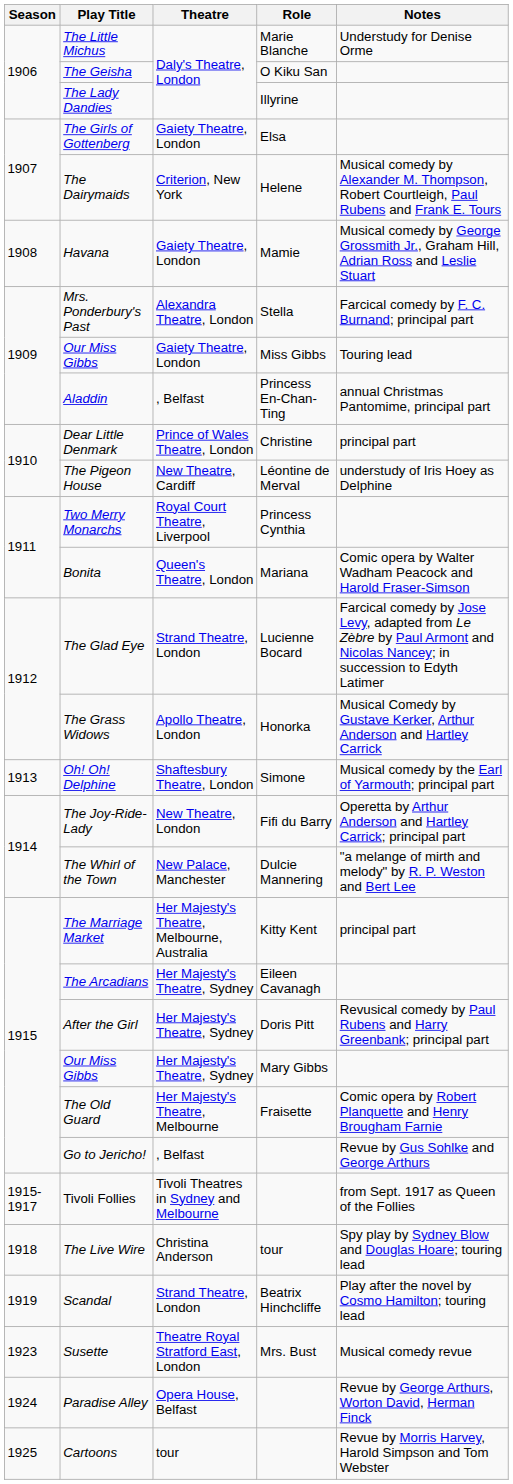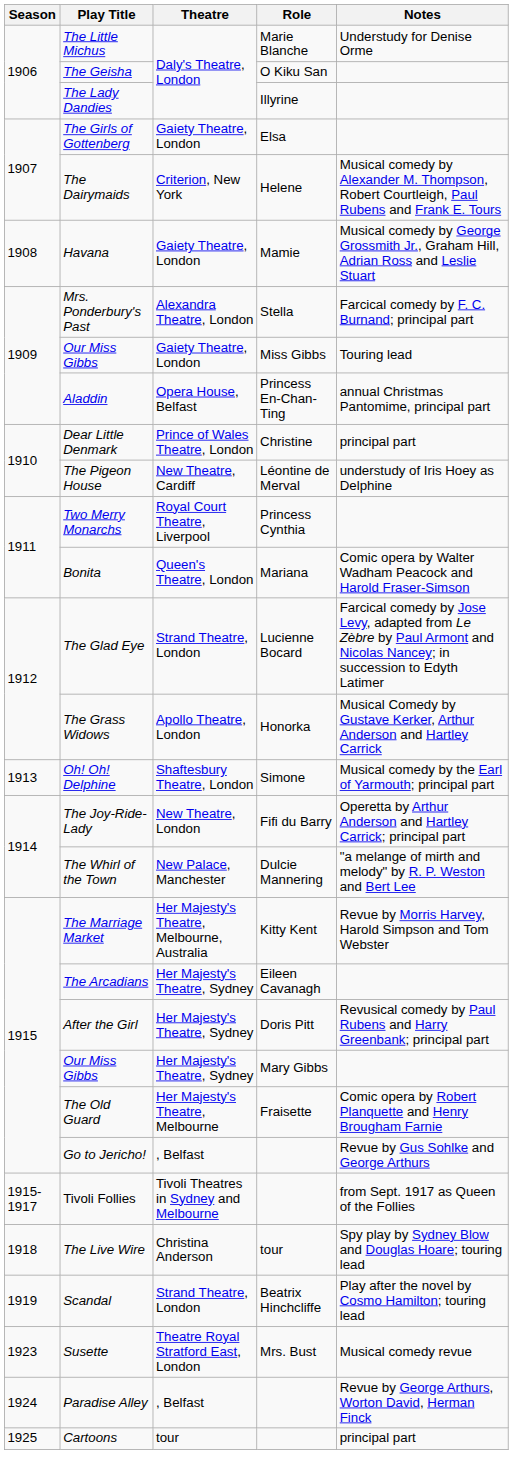 <table class="wikitable sortable">
 <tr>
 <th>Season</th>
 <th>Play Title</th>
 <th>Theatre</th>
 <th>Role</th>
 <th class="unsortable">Notes</th>
 </tr>
 <tr>
 <td rowspan=3>1906</td>
 <td><em><a href='#'>The Little Michus</a></em></td>
 <td rowspan=3><a href='#'>Daly's Theatre</a>, <a href='#'>London</a></td>
 <td>Marie Blanche</td>
 <td>Understudy for Denise Orme</td>
 </tr>
 <tr>
 <td><em><a href='#'>The Geisha</a></em></td>
 <td>O Kiku San</td>
 <td></td>
 </tr>
 <tr>
 <td><em><a href='#'>The Lady Dandies</a></em></td>
 <td>Illyrine</td>
 <td></td>
 </tr>
 <tr>
 <td rowspan=2>1907</td>
 <td><em><a href='#'>The Girls of Gottenberg</a></em></td>
 <td><a href='#'>Gaiety Theatre</a>, London</td>
 <td>Elsa</td>
 <td></td>
 </tr>
 <tr>
 <td><em>The Dairymaids</em></td>
 <td><a href='#'>Criterion</a>, New York</td>
 <td>Helene</td>
 <td>Musical comedy by <a href='#'>Alexander M. Thompson</a>, Robert Courtleigh, <a href='#'>Paul Rubens</a> and <a href='#'>Frank E. Tours</a></td>
 </tr>
 <tr>
 <td>1908</td>
 <td><em>Havana</em></td>
 <td><a href='#'>Gaiety Theatre</a>, London</td>
 <td>Mamie</td>
 <td>Musical comedy by <a href='#'>George Grossmith Jr.</a>, Graham Hill, <a href='#'>Adrian Ross</a> and <a href='#'>Leslie Stuart</a></td>
 </tr>
 <tr>
 <td rowspan=3>1909</td>
 <td><em>Mrs. Ponderbury's Past</em></td>
 <td><a href='#'>Alexandra Theatre</a>, London</td>
 <td>Stella</td>
 <td>Farcical comedy by <a href='#'>F. C. Burnand</a>; principal part</td>
 </tr>
 <tr>
 <td><em><a href='#'>Our Miss Gibbs</a></em></td>
 <td><a href='#'>Gaiety Theatre</a>, London</td>
 <td>Miss Gibbs</td>
 <td>Touring lead</td>
 </tr>
 <tr>
 <td><em><a href='#'>Aladdin</a></em></td>
-<td>, Belfast</td>
+<td><a href='#'>Opera House</a>, Belfast</td>
 <td>Princess En-Chan-Ting</td>
 <td>annual Christmas Pantomime, principal part</td>
 </tr>
 <tr>
 <td rowspan=2>1910</td>
 <td><em>Dear Little Denmark</em></td>
 <td><a href='#'>Prince of Wales Theatre</a>, London</td>
 <td>Christine</td>
 <td>principal part</td>
 </tr>
 <tr>
 <td><em>The Pigeon House</em></td>
 <td><a href='#'>New Theatre</a>, Cardiff</td>
 <td>Léontine de Merval</td>
 <td>understudy of Iris Hoey as Delphine</td>
 </tr>
 <tr>
 <td rowspan=2>1911</td>
 <td><em><a href='#'>Two Merry Monarchs</a></em></td>
 <td><a href='#'>Royal Court Theatre</a>, Liverpool</td>
 <td>Princess Cynthia</td>
 <td></td>
 </tr>
 <tr>
 <td><em>Bonita</em></td>
 <td><a href='#'>Queen's Theatre</a>, London</td>
 <td>Mariana</td>
 <td>Comic opera by Walter Wadham Peacock and <a href='#'>Harold Fraser-Simson</a></td>
 </tr>
 <tr>
 <td rowspan=2>1912</td>
 <td><em>The Glad Eye</em></td>
 <td><a href='#'>Strand Theatre</a>, London</td>
 <td>Lucienne Bocard</td>
 <td>Farcical comedy by <a href='#'>Jose Levy</a>, adapted from <em>Le Zèbre</em> by <a href='#'>Paul Armont</a> and <a href='#'>Nicolas Nancey</a>; in succession to Edyth Latimer</td>
 </tr>
 <tr>
 <td><em>The Grass Widows</em></td>
 <td><a href='#'>Apollo Theatre</a>, London</td>
 <td>Honorka</td>
 <td>Musical Comedy by <a href='#'>Gustave Kerker</a>, <a href='#'>Arthur Anderson</a> and <a href='#'>Hartley Carrick</a></td>
 </tr>
 <tr>
 <td>1913</td>
 <td><em><a href='#'>Oh! Oh! Delphine</a></em></td>
 <td><a href='#'>Shaftesbury Theatre</a>, London</td>
 <td>Simone</td>
 <td>Musical comedy by the <a href='#'>Earl of Yarmouth</a>; principal part</td>
 </tr>
 <tr>
 <td rowspan=2>1914</td>
 <td><em>The Joy-Ride-Lady</em></td>
 <td><a href='#'>New Theatre</a>, London</td>
 <td>Fifi du Barry</td>
 <td>Operetta by <a href='#'>Arthur Anderson</a> and <a href='#'>Hartley Carrick</a>; principal part</td>
 </tr>
 <tr>
 <td><em>The Whirl of the Town</em></td>
 <td><a href='#'>New Palace</a>, Manchester</td>
 <td>Dulcie Mannering</td>
 <td>"a melange of mirth and melody" by <a href='#'>R. P. Weston</a> and <a href='#'>Bert Lee</a></td>
 </tr>
 <tr>
 <td rowspan=6>1915</td>
 <td><em><a href='#'>The Marriage Market</a></em></td>
 <td><a href='#'>Her Majesty's Theatre</a>, Melbourne, Australia</td>
 <td>Kitty Kent</td>
-<td>principal part</td>
+<td>Revue by <a href='#'>Morris Harvey</a>, Harold Simpson and Tom Webster</td>
 </tr>
 <tr>
 <td><em><a href='#'>The Arcadians</a></em></td>
 <td><a href='#'>Her Majesty's Theatre</a>, Sydney</td>
 <td>Eileen Cavanagh</td>
 <td></td>
 </tr>
 <tr>
 <td><em>After the Girl</em></td>
 <td><a href='#'>Her Majesty's Theatre</a>, Sydney</td>
 <td>Doris Pitt</td>
 <td>Revusical comedy by <a href='#'>Paul Rubens</a> and <a href='#'>Harry Greenbank</a>; principal part</td>
 </tr>
 <tr>
 <td><em><a href='#'>Our Miss Gibbs</a></em></td>
 <td><a href='#'>Her Majesty's Theatre</a>, Sydney</td>
 <td>Mary Gibbs</td>
 <td></td>
 </tr>
 <tr>
 <td><em>The Old Guard</em></td>
 <td><a href='#'>Her Majesty's Theatre</a>, Melbourne</td>
 <td>Fraisette</td>
 <td>Comic opera by <a href='#'>Robert Planquette</a> and <a href='#'>Henry Brougham Farnie</a></td>
 </tr>
 <tr>
 <td><em>Go to Jericho!</em></td>
 <td>, Belfast</td>
 <td></td>
 <td>Revue by <a href='#'>Gus Sohlke</a> and <a href='#'>George Arthurs</a></td>
 </tr>
 <tr>
 <td>1915-1917</td>
 <td>Tivoli Follies</td>
 <td>Tivoli Theatres in <a href='#'>Sydney</a> and <a href='#'>Melbourne</a></td>
 <td></td>
 <td>from Sept. 1917 as Queen of the Follies</td>
 </tr>
 <tr>
 <td>1918</td>
 <td><em>The Live Wire</em></td>
 <td>Christina Anderson</td>
 <td>tour</td>
 <td>Spy play by <a href='#'>Sydney Blow</a> and <a href='#'>Douglas Hoare</a>; touring lead</td>
 </tr>
 <tr>
 <td>1919</td>
 <td><em>Scandal</em></td>
 <td><a href='#'>Strand Theatre</a>, London</td>
 <td>Beatrix Hinchcliffe</td>
 <td>Play after the novel by <a href='#'>Cosmo Hamilton</a>; touring lead</td>
 </tr>
 <tr>
 <td>1923</td>
 <td><em>Susette</em></td>
 <td><a href='#'>Theatre Royal Stratford East</a>, London</td>
 <td>Mrs. Bust</td>
 <td>Musical comedy revue</td>
 </tr>
 <tr>
 <td>1924</td>
 <td><em>Paradise Alley</em></td>
-<td><a href='#'>Opera House</a>, Belfast</td>
+<td>, Belfast</td>
 <td></td>
 <td>Revue by <a href='#'>George Arthurs</a>, <a href='#'>Worton David</a>, <a href='#'>Herman Finck</a></td>
 </tr>
 <tr>
 <td>1925</td>
 <td><em>Cartoons</em></td>
 <td>tour</td>
 <td></td>
-<td>Revue by <a href='#'>Morris Harvey</a>, Harold Simpson and Tom Webster</td>
+<td>principal part</td>
 </tr>
 </table>
